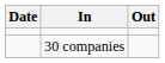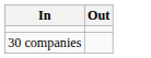 <table class="wikitable sortable" border="1">
 <tr>
-<th>Date</th>
 <th>In</th>
 <th>Out</th>
 </tr>
 <tr>
 <td></td>
 <td></td>
-<td></td>
 </tr>
 <tr>
-<td></td>
 <td>30 companies</td>
 <td></td>
 </tr>
 </table>
